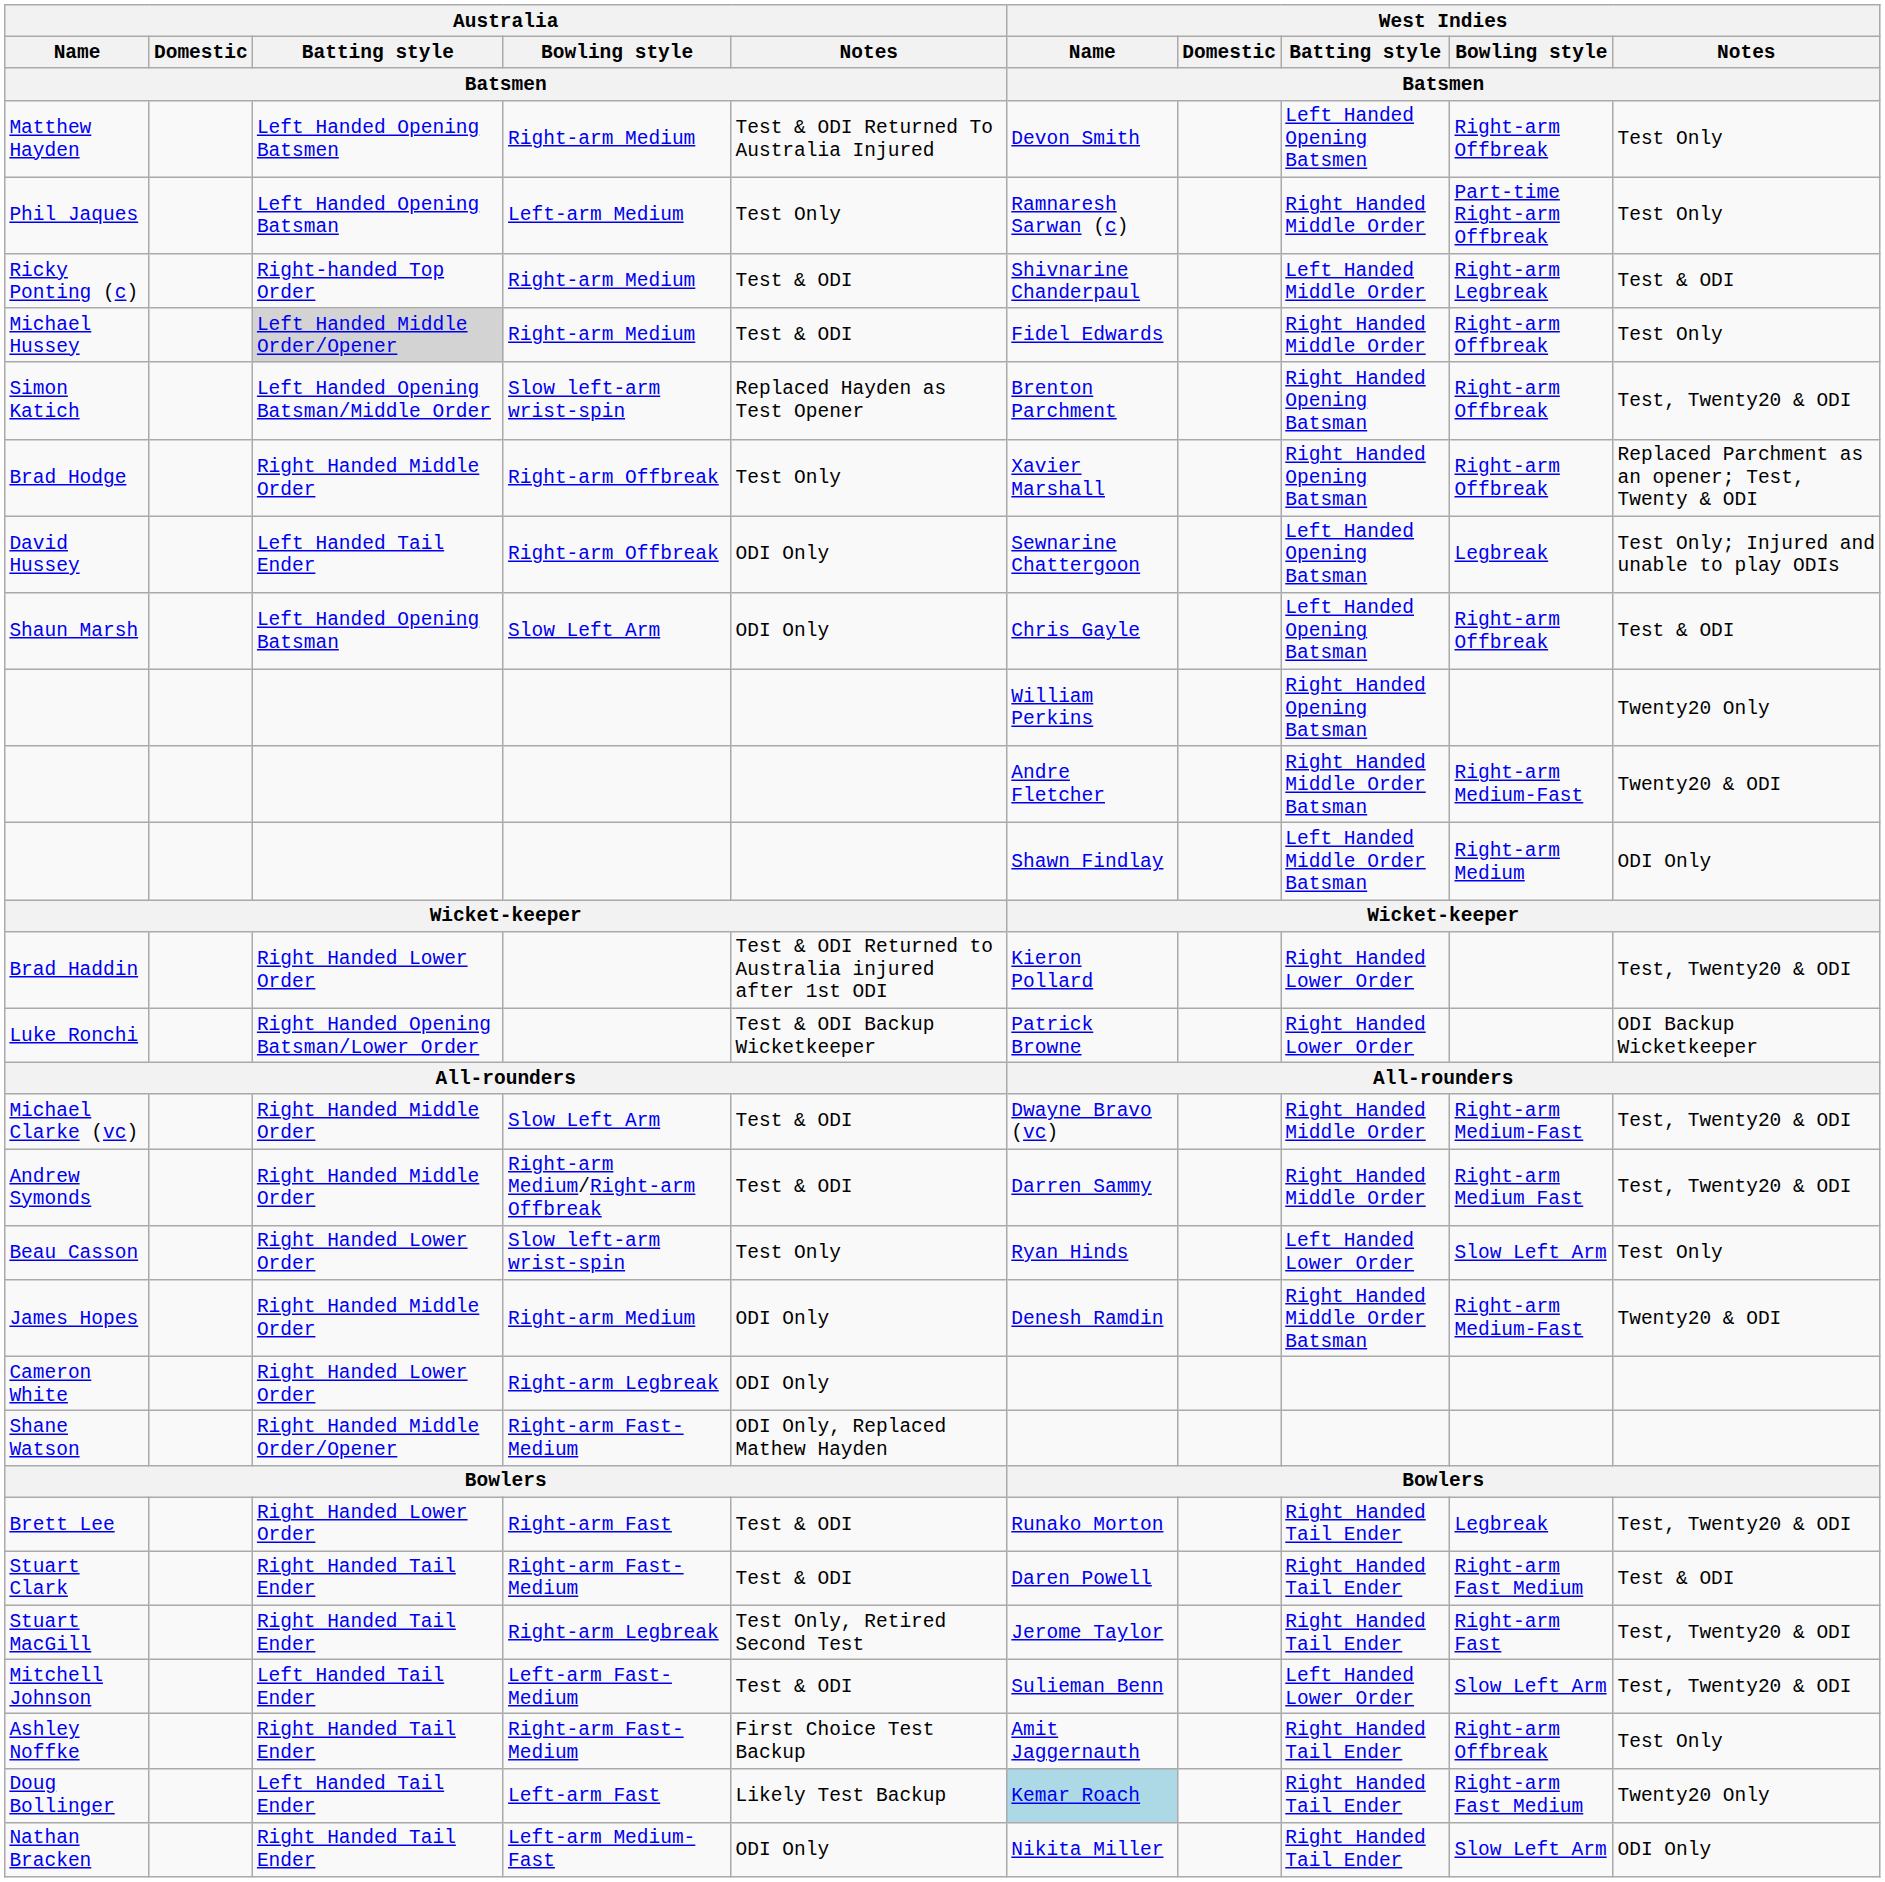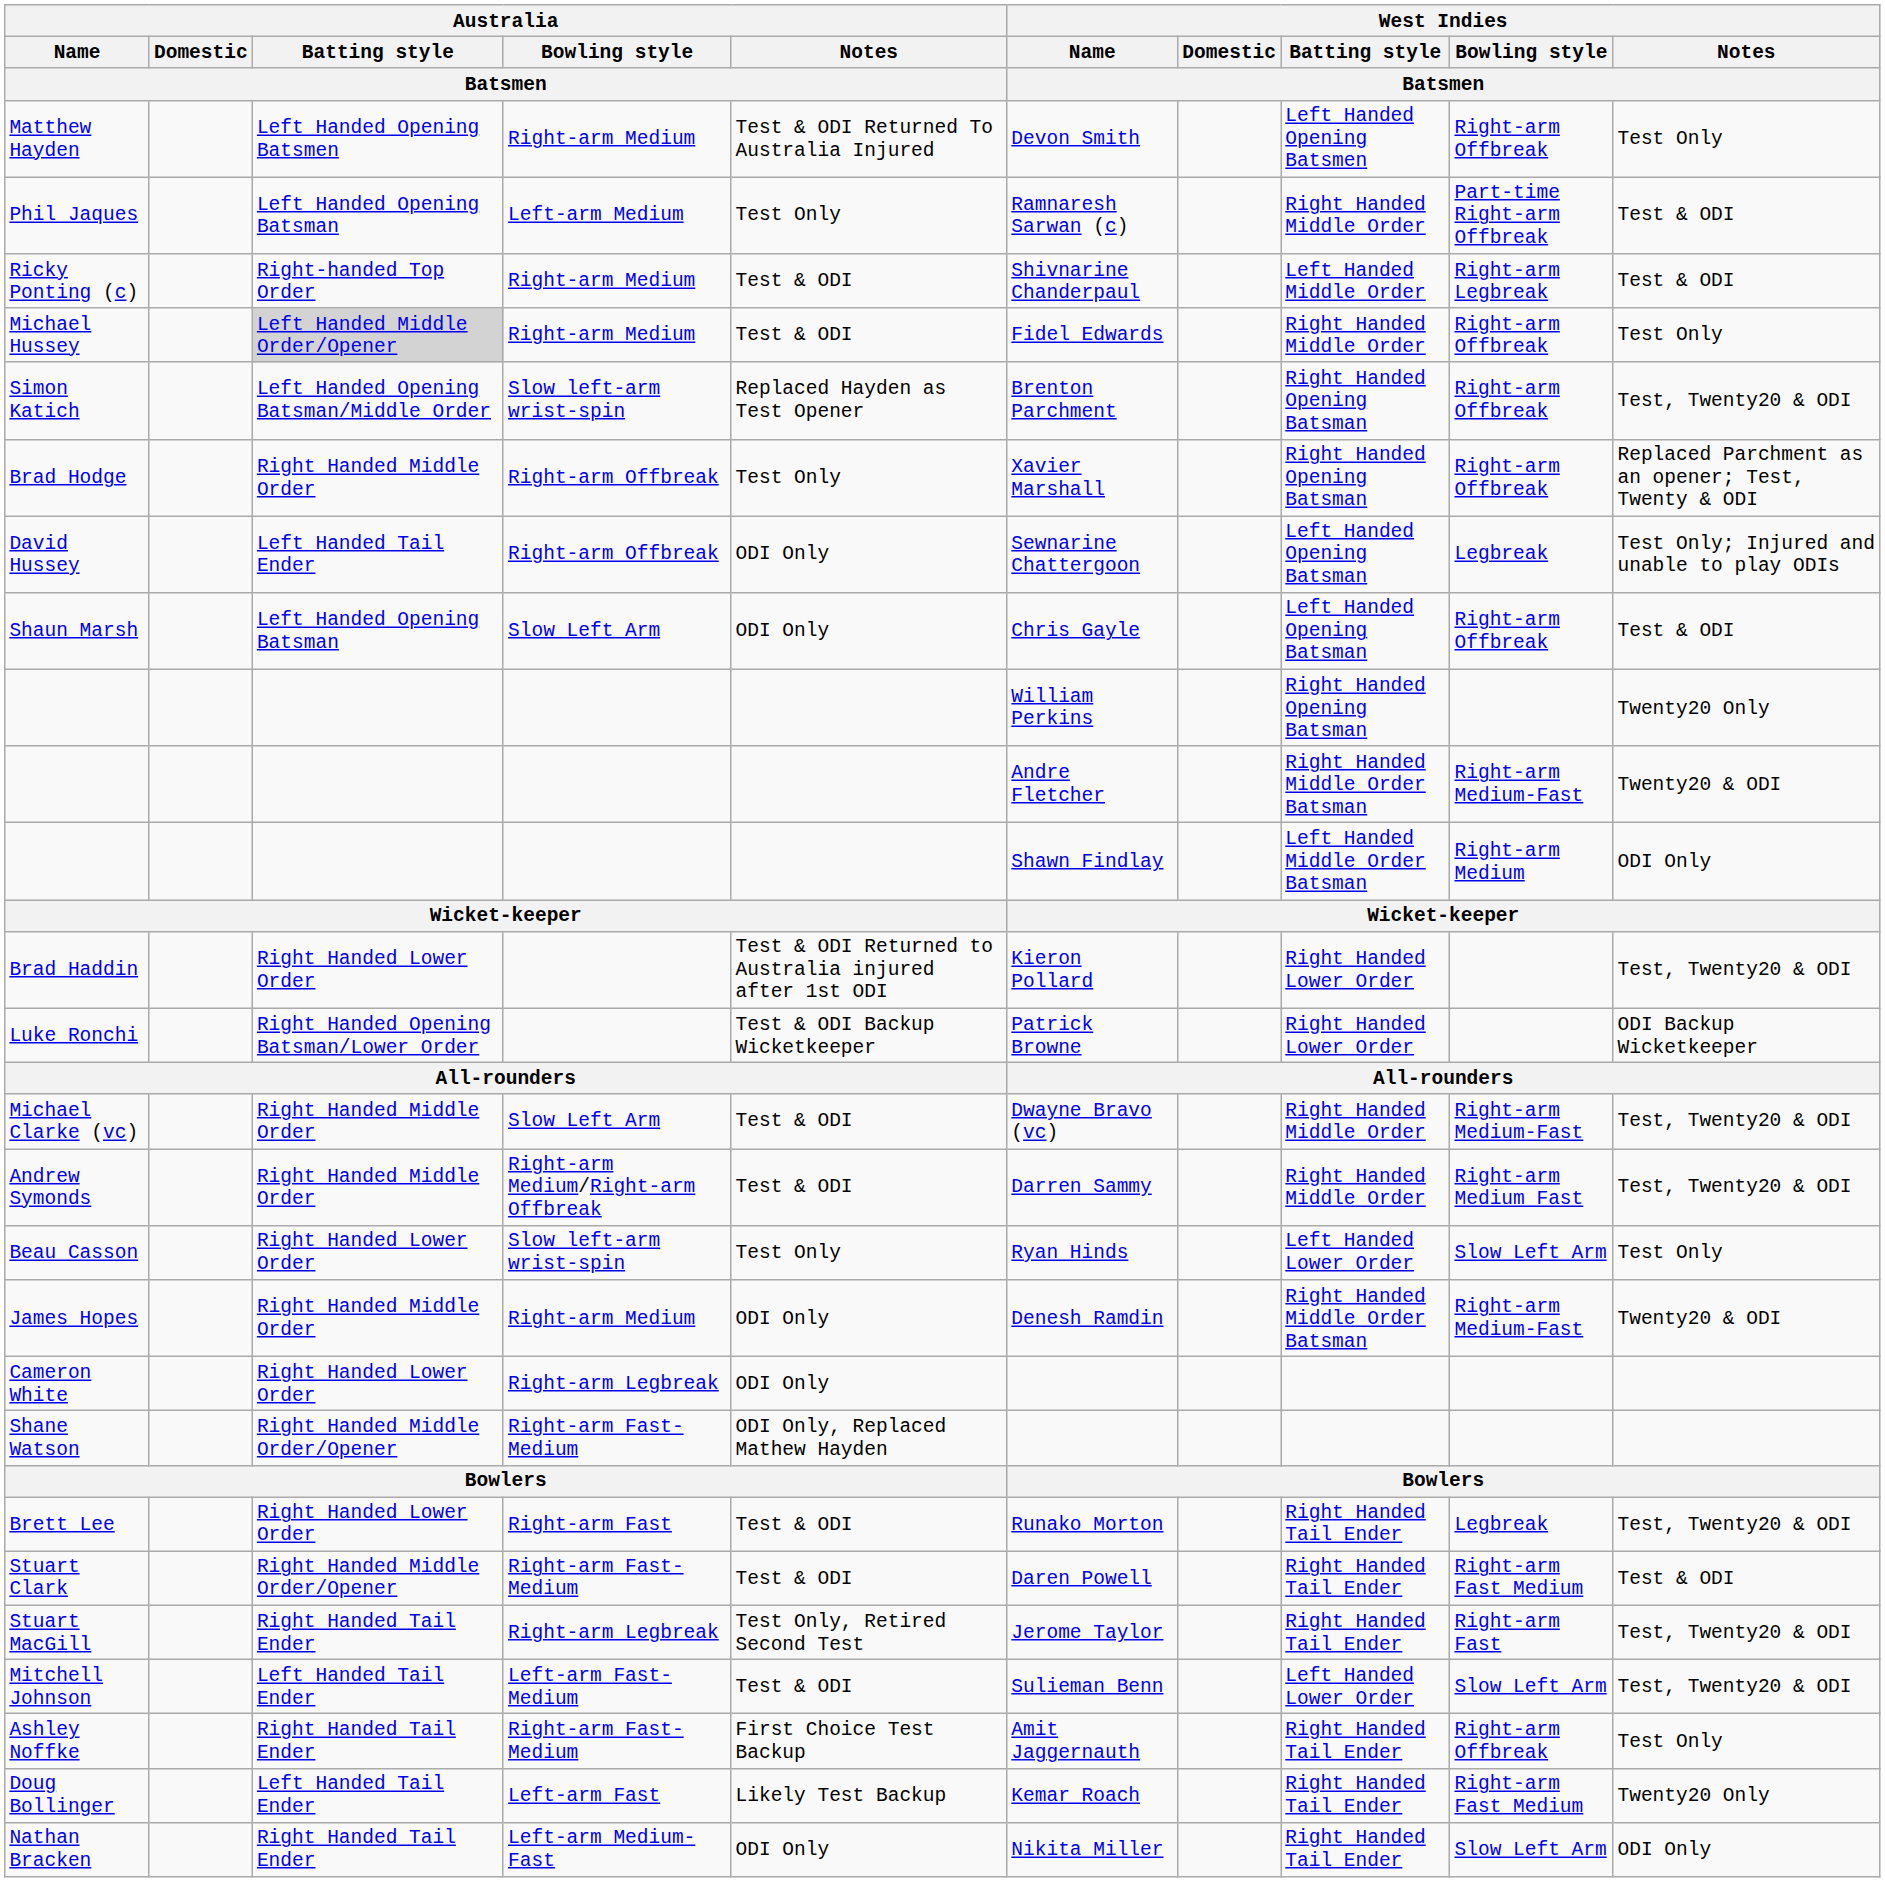 <table class="wikitable">
 <tr>
 <th colspan="5">Australia</th>
 <th colspan="5">West Indies</th>
 </tr>
 <tr>
 <th>Name</th>
 <th>Domestic</th>
 <th>Batting style</th>
 <th>Bowling style</th>
 <th>Notes</th>
 <th>Name</th>
 <th>Domestic</th>
 <th>Batting style</th>
 <th>Bowling style</th>
 <th>Notes</th>
 </tr>
 <tr>
 <th colspan="5">Batsmen</th>
 <th colspan="5">Batsmen</th>
 </tr>
 <tr>
 <td><a href='#'>Matthew Hayden</a></td>
 <td></td>
 <td><a href='#'>Left Handed Opening Batsmen</a></td>
 <td><a href='#'>Right-arm Medium</a></td>
 <td>Test & ODI Returned To Australia Injured</td>
 <td><a href='#'>Devon Smith</a></td>
 <td></td>
 <td><a href='#'>Left Handed Opening Batsmen</a></td>
 <td><a href='#'>Right-arm Offbreak</a></td>
 <td>Test Only</td>
 </tr>
 <tr>
 <td><a href='#'>Phil Jaques</a></td>
 <td></td>
 <td><a href='#'>Left Handed Opening Batsman</a></td>
 <td><a href='#'>Left-arm Medium</a></td>
 <td>Test Only</td>
 <td><a href='#'>Ramnaresh Sarwan</a> (<a href='#'>c</a>)</td>
 <td></td>
 <td><a href='#'>Right Handed Middle Order</a></td>
 <td><a href='#'>Part-time Right-arm Offbreak</a></td>
-<td>Test Only</td>
+<td>Test & ODI</td>
 </tr>
 <tr>
 <td><a href='#'>Ricky Ponting</a> (<a href='#'>c</a>)</td>
 <td></td>
 <td><a href='#'>Right-handed Top Order</a></td>
 <td><a href='#'>Right-arm Medium</a></td>
 <td>Test & ODI</td>
 <td><a href='#'>Shivnarine Chanderpaul</a></td>
 <td></td>
 <td><a href='#'>Left Handed Middle Order</a></td>
 <td><a href='#'>Right-arm Legbreak</a></td>
 <td>Test & ODI</td>
 </tr>
 <tr>
 <td><a href='#'>Michael Hussey</a></td>
 <td></td>
 <td style="background: lightgrey;"><a href='#'>Left Handed Middle Order/Opener</a></td>
 <td><a href='#'>Right-arm Medium</a></td>
 <td>Test & ODI</td>
 <td><a href='#'>Fidel Edwards</a></td>
 <td></td>
 <td><a href='#'>Right Handed Middle Order</a></td>
 <td><a href='#'>Right-arm Offbreak</a></td>
 <td>Test Only</td>
 </tr>
 <tr>
 <td><a href='#'>Simon Katich</a></td>
 <td></td>
 <td><a href='#'>Left Handed Opening Batsman/Middle Order</a></td>
 <td><a href='#'>Slow left-arm wrist-spin</a></td>
 <td>Replaced Hayden as Test Opener</td>
 <td><a href='#'>Brenton Parchment</a></td>
 <td></td>
 <td><a href='#'>Right Handed Opening Batsman</a></td>
 <td><a href='#'>Right-arm Offbreak</a></td>
 <td>Test, Twenty20 & ODI</td>
 </tr>
 <tr>
 <td><a href='#'>Brad Hodge</a></td>
 <td></td>
 <td><a href='#'>Right Handed Middle Order</a></td>
 <td><a href='#'>Right-arm Offbreak</a></td>
 <td>Test Only</td>
 <td><a href='#'>Xavier Marshall</a></td>
 <td></td>
 <td><a href='#'>Right Handed Opening Batsman</a></td>
 <td><a href='#'>Right-arm Offbreak</a></td>
 <td>Replaced Parchment as an opener; Test, Twenty & ODI</td>
 </tr>
 <tr>
 <td><a href='#'>David Hussey</a></td>
 <td></td>
 <td><a href='#'>Left Handed Tail Ender</a></td>
 <td><a href='#'>Right-arm Offbreak</a></td>
 <td>ODI Only</td>
 <td><a href='#'>Sewnarine Chattergoon</a></td>
 <td></td>
 <td><a href='#'>Left Handed Opening Batsman</a></td>
 <td><a href='#'>Legbreak</a></td>
 <td>Test Only; Injured and unable to play ODIs</td>
 </tr>
 <tr>
 <td><a href='#'>Shaun Marsh</a></td>
 <td></td>
 <td><a href='#'>Left Handed Opening Batsman</a></td>
 <td><a href='#'>Slow Left Arm</a></td>
 <td>ODI Only</td>
 <td><a href='#'>Chris Gayle</a></td>
 <td></td>
 <td><a href='#'>Left Handed Opening Batsman</a></td>
 <td><a href='#'>Right-arm Offbreak</a></td>
 <td>Test & ODI</td>
 </tr>
 <tr>
 <td></td>
 <td></td>
 <td></td>
 <td></td>
 <td></td>
 <td><a href='#'>William Perkins</a></td>
 <td></td>
 <td><a href='#'>Right Handed Opening Batsman</a></td>
 <td></td>
 <td>Twenty20 Only</td>
 </tr>
 <tr>
 <td></td>
 <td></td>
 <td></td>
 <td></td>
 <td></td>
 <td><a href='#'>Andre Fletcher</a></td>
 <td></td>
 <td><a href='#'>Right Handed Middle Order Batsman</a></td>
 <td><a href='#'>Right-arm Medium-Fast</a></td>
 <td>Twenty20 & ODI</td>
 </tr>
 <tr>
 <td></td>
 <td></td>
 <td></td>
 <td></td>
 <td></td>
 <td><a href='#'>Shawn Findlay</a></td>
 <td></td>
 <td><a href='#'>Left Handed Middle Order Batsman</a></td>
 <td><a href='#'>Right-arm Medium</a></td>
 <td>ODI Only</td>
 </tr>
 <tr>
 <th colspan="5">Wicket-keeper</th>
 <th ! colspan="5">Wicket-keeper</th>
 </tr>
 <tr>
 <td><a href='#'>Brad Haddin</a></td>
 <td></td>
 <td><a href='#'>Right Handed Lower Order</a></td>
 <td></td>
 <td>Test & ODI Returned to Australia injured after 1st ODI</td>
 <td><a href='#'>Kieron Pollard</a></td>
 <td></td>
 <td><a href='#'>Right Handed Lower Order</a></td>
 <td></td>
 <td>Test, Twenty20 & ODI</td>
 </tr>
 <tr>
 <td><a href='#'>Luke Ronchi</a></td>
 <td></td>
 <td><a href='#'>Right Handed Opening Batsman/Lower Order</a></td>
 <td></td>
 <td>Test & ODI Backup Wicketkeeper</td>
 <td><a href='#'>Patrick Browne</a></td>
 <td></td>
 <td><a href='#'>Right Handed Lower Order</a></td>
 <td></td>
 <td>ODI Backup Wicketkeeper</td>
 </tr>
 <tr>
 <th colspan="5">All-rounders</th>
 <th ! colspan="5">All-rounders</th>
 </tr>
 <tr>
 <td><a href='#'>Michael Clarke</a> (<a href='#'>vc</a>)</td>
 <td></td>
 <td><a href='#'>Right Handed Middle Order</a></td>
 <td><a href='#'>Slow Left Arm</a></td>
 <td>Test & ODI</td>
 <td><a href='#'>Dwayne Bravo</a> (<a href='#'>vc</a>)</td>
 <td></td>
 <td><a href='#'>Right Handed Middle Order</a></td>
 <td><a href='#'>Right-arm Medium-Fast</a></td>
 <td>Test, Twenty20 & ODI</td>
 </tr>
 <tr>
 <td><a href='#'>Andrew Symonds</a></td>
 <td></td>
 <td><a href='#'>Right Handed Middle Order</a></td>
 <td><a href='#'>Right-arm Medium</a>/<a href='#'>Right-arm Offbreak</a></td>
 <td>Test & ODI</td>
 <td><a href='#'>Darren Sammy</a></td>
 <td></td>
 <td><a href='#'>Right Handed Middle Order</a></td>
 <td><a href='#'>Right-arm Medium Fast</a></td>
 <td>Test, Twenty20 & ODI</td>
 </tr>
 <tr>
 <td><a href='#'>Beau Casson</a></td>
 <td></td>
 <td><a href='#'>Right Handed Lower Order</a></td>
 <td><a href='#'>Slow left-arm wrist-spin</a></td>
 <td>Test Only</td>
 <td><a href='#'>Ryan Hinds</a></td>
 <td></td>
 <td><a href='#'>Left Handed Lower Order</a></td>
 <td><a href='#'>Slow Left Arm</a></td>
 <td>Test Only</td>
 </tr>
 <tr>
 <td><a href='#'>James Hopes</a></td>
 <td></td>
 <td><a href='#'>Right Handed Middle Order</a></td>
 <td><a href='#'>Right-arm Medium</a></td>
 <td>ODI Only</td>
 <td><a href='#'>Denesh Ramdin</a></td>
 <td></td>
 <td><a href='#'>Right Handed Middle Order Batsman</a></td>
 <td><a href='#'>Right-arm Medium-Fast</a></td>
 <td>Twenty20 & ODI</td>
 </tr>
 <tr>
 <td><a href='#'>Cameron White</a></td>
 <td></td>
 <td><a href='#'>Right Handed Lower Order</a></td>
 <td><a href='#'>Right-arm Legbreak</a></td>
 <td>ODI Only</td>
 <td></td>
 <td></td>
 <td></td>
 <td></td>
 <td></td>
 </tr>
 <tr>
 <td><a href='#'>Shane Watson</a></td>
 <td></td>
 <td><a href='#'>Right Handed Middle Order/Opener</a></td>
 <td><a href='#'>Right-arm Fast-Medium</a></td>
 <td>ODI Only, Replaced Mathew Hayden</td>
 <td></td>
 <td></td>
 <td></td>
 <td></td>
 <td></td>
 </tr>
 <tr>
 <th colspan="5">Bowlers</th>
 <th ! colspan="5">Bowlers</th>
 </tr>
 <tr>
 <td><a href='#'>Brett Lee</a></td>
 <td></td>
 <td><a href='#'>Right Handed Lower Order</a></td>
 <td><a href='#'>Right-arm Fast</a></td>
 <td>Test & ODI</td>
 <td><a href='#'>Runako Morton</a></td>
 <td></td>
 <td><a href='#'>Right Handed Tail Ender</a></td>
 <td><a href='#'>Legbreak</a></td>
 <td>Test, Twenty20 & ODI</td>
 </tr>
 <tr>
 <td><a href='#'>Stuart Clark</a></td>
 <td></td>
-<td><a href='#'>Right Handed Tail Ender</a></td>
+<td><a href='#'>Right Handed Middle Order/Opener</a></td>
 <td><a href='#'>Right-arm Fast-Medium</a></td>
 <td>Test & ODI</td>
 <td><a href='#'>Daren Powell</a></td>
 <td></td>
 <td><a href='#'>Right Handed Tail Ender</a></td>
 <td><a href='#'>Right-arm Fast Medium</a></td>
 <td>Test & ODI</td>
 </tr>
 <tr>
 <td><a href='#'>Stuart MacGill</a></td>
 <td></td>
 <td><a href='#'>Right Handed Tail Ender</a></td>
 <td><a href='#'>Right-arm Legbreak</a></td>
 <td>Test Only, Retired Second Test</td>
 <td><a href='#'>Jerome Taylor</a></td>
 <td></td>
 <td><a href='#'>Right Handed Tail Ender</a></td>
 <td><a href='#'>Right-arm Fast</a></td>
 <td>Test, Twenty20 & ODI</td>
 </tr>
 <tr>
 <td><a href='#'>Mitchell Johnson</a></td>
 <td></td>
 <td><a href='#'>Left Handed Tail Ender</a></td>
 <td><a href='#'>Left-arm Fast-Medium</a></td>
 <td>Test & ODI</td>
 <td><a href='#'>Sulieman Benn</a></td>
 <td></td>
 <td><a href='#'>Left Handed Lower Order</a></td>
 <td><a href='#'>Slow Left Arm</a></td>
 <td>Test, Twenty20 & ODI</td>
 </tr>
 <tr>
 <td><a href='#'>Ashley Noffke</a></td>
 <td></td>
 <td><a href='#'>Right Handed Tail Ender</a></td>
 <td><a href='#'>Right-arm Fast-Medium</a></td>
 <td>First Choice Test Backup</td>
 <td><a href='#'>Amit Jaggernauth</a></td>
 <td></td>
 <td><a href='#'>Right Handed Tail Ender</a></td>
 <td><a href='#'>Right-arm Offbreak</a></td>
 <td>Test Only</td>
 </tr>
 <tr>
 <td><a href='#'>Doug Bollinger</a></td>
 <td></td>
 <td><a href='#'>Left Handed Tail Ender</a></td>
 <td><a href='#'>Left-arm Fast</a></td>
 <td>Likely Test Backup</td>
-<td style="background: lightblue;"><a href='#'>Kemar Roach</a></td>
+<td><a href='#'>Kemar Roach</a></td>
 <td></td>
 <td><a href='#'>Right Handed Tail Ender</a></td>
 <td><a href='#'>Right-arm Fast Medium</a></td>
 <td>Twenty20 Only</td>
 </tr>
 <tr>
 <td><a href='#'>Nathan Bracken</a></td>
 <td></td>
 <td><a href='#'>Right Handed Tail Ender</a></td>
 <td><a href='#'>Left-arm Medium-Fast</a></td>
 <td>ODI Only</td>
 <td><a href='#'>Nikita Miller</a></td>
 <td></td>
 <td><a href='#'>Right Handed Tail Ender</a></td>
 <td><a href='#'>Slow Left Arm</a></td>
 <td>ODI Only</td>
 </tr>
 </table>
